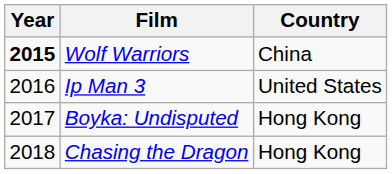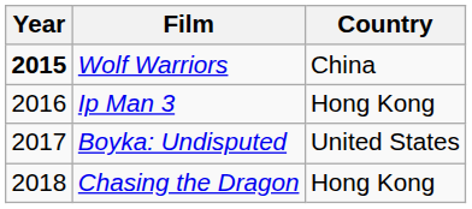 <table class="wikitable sortable plainrowheaders">
 <tr>
 <th>Year</th>
 <th>Film</th>
 <th>Country</th>
 </tr>
 <tr>
 <td><strong>2015</strong></td>
 <td><em><a href='#'>Wolf Warriors</a></em></td>
 <td>China</td>
 </tr>
 <tr>
 <td>2016</td>
 <td><em><a href='#'>Ip Man 3</a></em></td>
-<td>United States</td>
+<td>Hong Kong</td>
 </tr>
 <tr>
 <td>2017</td>
 <td><em><a href='#'>Boyka: Undisputed</a></em></td>
-<td>Hong Kong</td>
+<td>United States</td>
 </tr>
 <tr>
 <td>2018</td>
 <td><em><a href='#'>Chasing the Dragon</a></em></td>
 <td>Hong Kong</td>
 </tr>
 </table>
